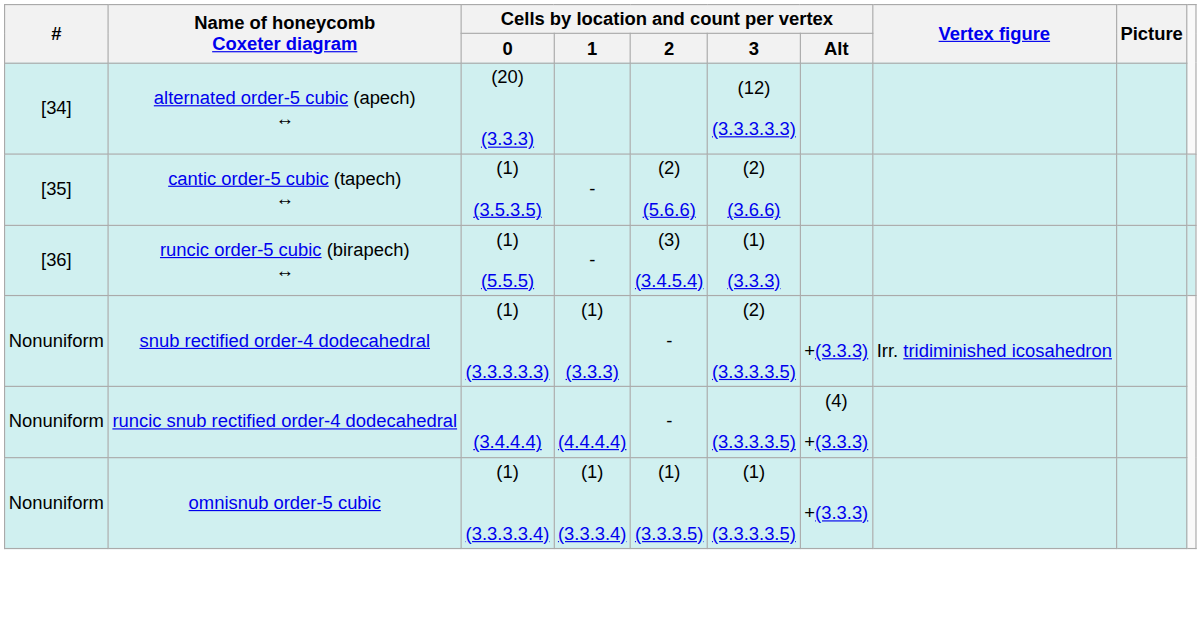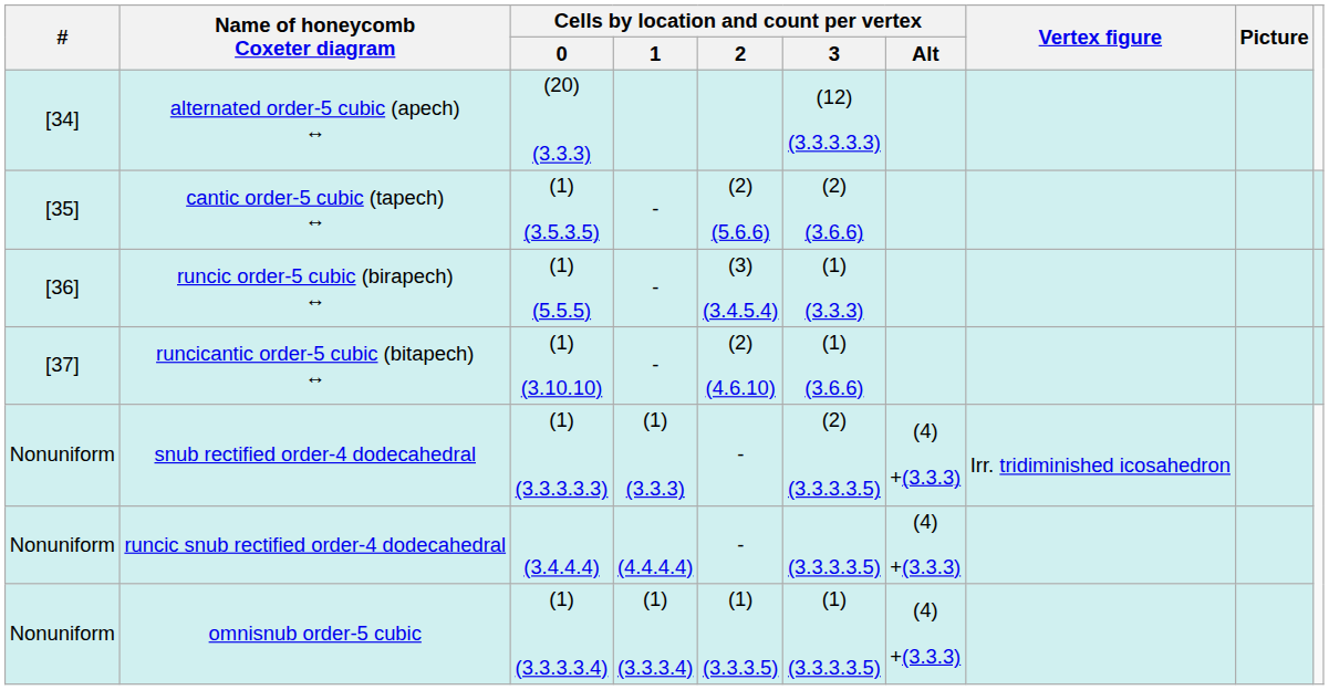 <table class=wikitable>
 <tr>
 <th rowspan=2>#</th>
 <th rowspan=2>Name of honeycomb<br><a href='#'>Coxeter diagram</a></th>
 <th colspan=5>Cells by location and count per vertex</th>
 <th rowspan=2><a href='#'>Vertex figure</a></th>
 <th rowspan=2>Picture</th>
 </tr>
 <tr>
 <th>0<br></th>
 <th>1<br></th>
 <th>2<br></th>
 <th>3<br></th>
 <th>Alt</th>
 </tr>
 <tr BGCOLOR="#d0f0f0" align=center>
 <td>[34]</td>
 <td><a href='#'>alternated order-5 cubic</a> (apech)<br> ↔ </td>
 <td>(20)<br><br><br><a href='#'>(3.3.3)</a></td>
 <td> </td>
 <td> </td>
 <td>(12)<br><br><a href='#'>(3.3.3.3.3)</a></td>
 <td></td>
 <td></td>
 <td></td>
 </tr>
 <tr BGCOLOR="#d0f0f0" align=center>
 <td>[35]</td>
 <td><a href='#'>cantic order-5 cubic</a> (tapech)<br> ↔ </td>
 <td>(1)<br><br><a href='#'>(3.5.3.5)</a></td>
 <td>-</td>
 <td>(2)<br><br><a href='#'>(5.6.6)</a></td>
 <td>(2)<br><br><a href='#'>(3.6.6)</a></td>
 <td></td>
 <td></td>
 <td></td>
 <td></td>
 </tr>
 <tr BGCOLOR="#d0f0f0" align=center>
 <td>[36]</td>
 <td><a href='#'>runcic order-5 cubic</a> (birapech)<br> ↔ </td>
 <td>(1)<br><br><a href='#'>(5.5.5)</a></td>
 <td>-</td>
 <td>(3)<br><br><a href='#'>(3.4.5.4)</a></td>
 <td>(1)<br><br><a href='#'>(3.3.3)</a></td>
 <td></td>
 <td></td>
 <td></td>
 <td></td>
 </tr>
 <tr BGCOLOR="#d0f0f0" align=center>
+<td>[37]</td>
+<td><a href='#'>runcicantic order-5 cubic</a> (bitapech)<br> ↔ </td>
+<td>(1)<br><br><a href='#'>(3.10.10)</a></td>
+<td>-</td>
+<td>(2)<br><br><a href='#'>(4.6.10)</a></td>
+<td>(1)<br><br><a href='#'>(3.6.6)</a></td>
+<td></td>
+<td></td>
+<td></td>
+<td></td>
+</tr>
+<tr BGCOLOR="#d0f0f0" align=center>
 <td>Nonuniform</td>
 <td><a href='#'>snub rectified order-4 dodecahedral</a><br></td>
 <td>(1)<br><br><br><a href='#'>(3.3.3.3.3)</a></td>
 <td>(1)<br><br><br><a href='#'>(3.3.3)</a></td>
 <td>-</td>
 <td>(2)<br><br><br><a href='#'>(3.3.3.3.5)</a></td>
-<td><br>+<a href='#'>(3.3.3)</a></td>
+<td>(4)<br><br>+<a href='#'>(3.3.3)</a></td>
 <td><br>Irr. <a href='#'>tridiminished icosahedron</a></td>
 <td></td>
 </tr>
 <tr BGCOLOR="#d0f0f0" align=center>
 <td>Nonuniform</td>
 <td><a href='#'>runcic snub rectified order-4 dodecahedral</a><br></td>
 <td><br><br><a href='#'>(3.4.4.4)</a></td>
 <td><br><br><a href='#'>(4.4.4.4)</a></td>
 <td>-</td>
 <td><br><br><a href='#'>(3.3.3.3.5)</a></td>
 <td>(4)<br><br>+<a href='#'>(3.3.3)</a></td>
 <td></td>
 <td></td>
 </tr>
 <tr BGCOLOR="#d0f0f0" align=center>
 <td>Nonuniform</td>
 <td><a href='#'>omnisnub order-5 cubic</a><br></td>
 <td>(1)<br><br><br><a href='#'>(3.3.3.3.4)</a></td>
 <td>(1)<br><br><br><a href='#'>(3.3.3.4)</a></td>
 <td>(1)<br><br><br><a href='#'>(3.3.3.5)</a></td>
 <td>(1)<br><br><br><a href='#'>(3.3.3.3.5)</a></td>
-<td><br>+<a href='#'>(3.3.3)</a></td>
+<td>(4)<br><br>+<a href='#'>(3.3.3)</a></td>
 <td></td>
 <td></td>
 </tr>
 </table>
